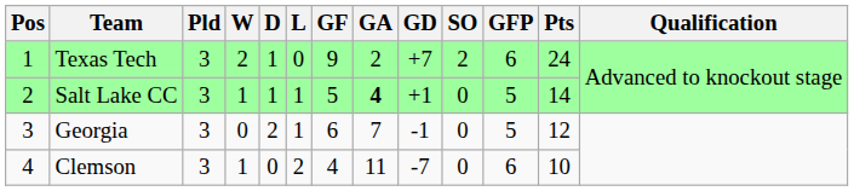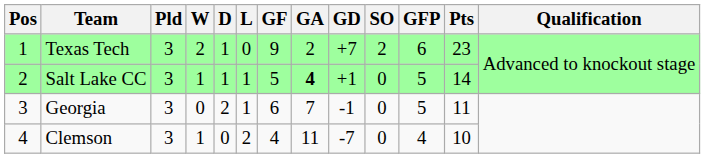 <table class="wikitable" style="text-align:center"; margin: 1em auto">
 <tr>
 <th>Pos</th>
 <th>Team</th>
 <th>Pld</th>
 <th>W</th>
 <th>D</th>
 <th>L</th>
 <th>GF</th>
 <th>GA</th>
 <th>GD</th>
 <th>SO</th>
 <th>GFP</th>
 <th>Pts</th>
 <th>Qualification</th>
 </tr>
 <tr bgcolor="#9eff9e">
 <td>1</td>
 <td style="text-align:left">Texas Tech</td>
 <td>3</td>
 <td>2</td>
 <td>1</td>
 <td>0</td>
 <td>9</td>
 <td>2</td>
 <td>+7</td>
 <td>2</td>
 <td>6</td>
-<td>24</td>
+<td>23</td>
 <td rowspan="2">Advanced to knockout stage</td>
 </tr>
 <tr bgcolor="#9eff9e">
 <td>2</td>
 <td style="text-align:left">Salt Lake CC</td>
 <td>3</td>
 <td>1</td>
 <td>1</td>
 <td>1</td>
 <td>5</td>
 <td><strong>4</strong></td>
 <td>+1</td>
 <td>0</td>
 <td>5</td>
 <td>14</td>
 </tr>
 <tr>
 <td>3</td>
 <td style="text-align:left">Georgia</td>
 <td>3</td>
 <td>0</td>
 <td>2</td>
 <td>1</td>
 <td>6</td>
 <td>7</td>
 <td>-1</td>
 <td>0</td>
 <td>5</td>
-<td>12</td>
+<td>11</td>
 <td rowspan="2"></td>
 </tr>
 <tr>
 <td>4</td>
 <td style="text-align:left">Clemson</td>
 <td>3</td>
 <td>1</td>
 <td>0</td>
 <td>2</td>
 <td>4</td>
 <td>11</td>
 <td>-7</td>
 <td>0</td>
-<td>6</td>
+<td>4</td>
 <td>10</td>
 </tr>
 </table>
